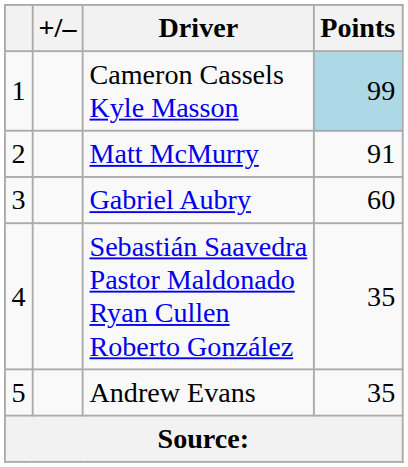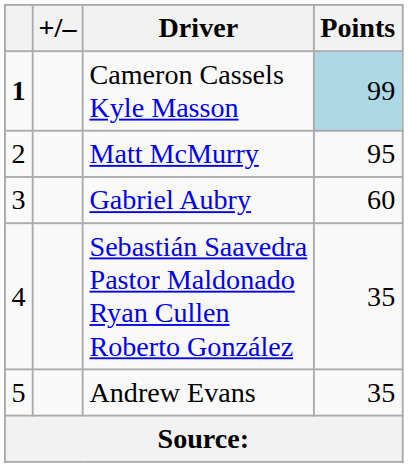 <table class="wikitable" style="font-size: 95%;">
 <tr>
 <th scope="col"></th>
 <th scope="col">+/–</th>
 <th scope="col">Driver</th>
 <th scope="col">Points</th>
 </tr>
 <tr>
-<td align=center>1</td>
+<td align=center><strong>1</strong></td>
 <td align="left"></td>
 <td> Cameron Cassels<br> <a href='#'>Kyle Masson</a></td>
 <td align=right style="background: lightblue;">99</td>
 </tr>
 <tr>
 <td align=center>2</td>
 <td align="left"></td>
 <td> <a href='#'>Matt McMurry</a></td>
-<td align=right>91</td>
+<td align=right>95</td>
 </tr>
 <tr>
 <td align=center>3</td>
 <td align="left"></td>
 <td> <a href='#'>Gabriel Aubry</a></td>
 <td align=right>60</td>
 </tr>
 <tr>
 <td align=center>4</td>
 <td align="left"></td>
 <td> <a href='#'>Sebastián Saavedra</a><br> <a href='#'>Pastor Maldonado</a><br> <a href='#'>Ryan Cullen</a><br> <a href='#'>Roberto González</a></td>
 <td align=right>35</td>
 </tr>
 <tr>
 <td align=center>5</td>
 <td align="left"></td>
 <td> Andrew Evans</td>
 <td align=right>35</td>
 </tr>
 <tr>
 <th colspan=5>Source:</th>
 </tr>
 </table>
